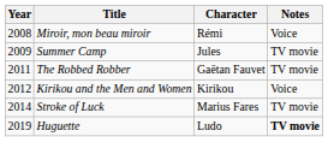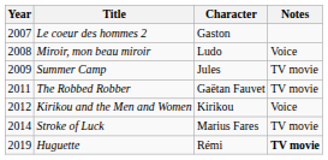 <table class="wikitable">
 <tr>
 <th>Year</th>
 <th>Title</th>
 <th>Character</th>
 <th>Notes</th>
 </tr>
 <tr>
+<td>2007</td>
+<td><em>Le coeur des hommes 2</em></td>
+<td>Gaston</td>
+<td></td>
+</tr>
+<tr>
 <td>2008</td>
 <td><em>Miroir, mon beau miroir</em></td>
-<td>Rémi</td>
+<td>Ludo</td>
 <td>Voice</td>
 </tr>
 <tr>
 <td>2009</td>
 <td><em>Summer Camp</em></td>
 <td>Jules</td>
 <td>TV movie</td>
 </tr>
 <tr>
 <td>2011</td>
 <td><em>The Robbed Robber</em></td>
 <td>Gaëtan Fauvet</td>
 <td>TV movie</td>
 </tr>
 <tr>
 <td>2012</td>
 <td><em>Kirikou and the Men and Women</em></td>
 <td>Kirikou</td>
 <td>Voice</td>
 </tr>
 <tr>
 <td>2014</td>
 <td><em>Stroke of Luck</em></td>
 <td>Marius Fares</td>
 <td>TV movie</td>
 </tr>
 <tr>
 <td>2019</td>
 <td><em>Huguette</em></td>
-<td>Ludo</td>
+<td>Rémi</td>
 <td><strong>TV movie</strong></td>
 </tr>
 </table>
